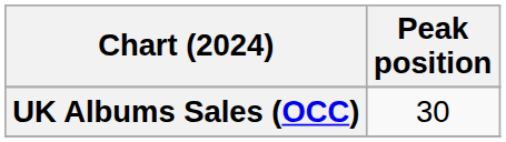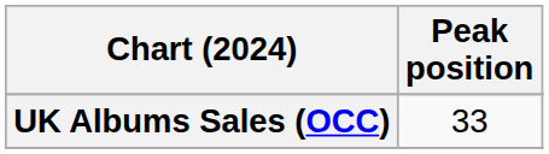 <table class="wikitable sortable plainrowheaders" style="text-align:center">
 <tr>
 <th scope="col">Chart (2024)</th>
 <th scope="col">Peak<br>position</th>
 </tr>
 <tr>
 </tr>
 <tr>
 </tr>
 <tr>
 <th scope="row">UK Albums Sales (<a href='#'>OCC</a>)</th>
-<td>30</td>
+<td>33</td>
 </tr>
 <tr>
 </tr>
 <tr>
 </tr>
 </table>
